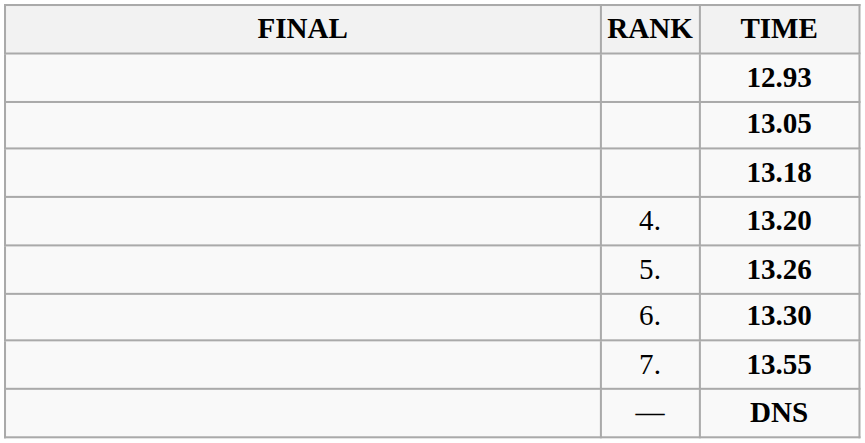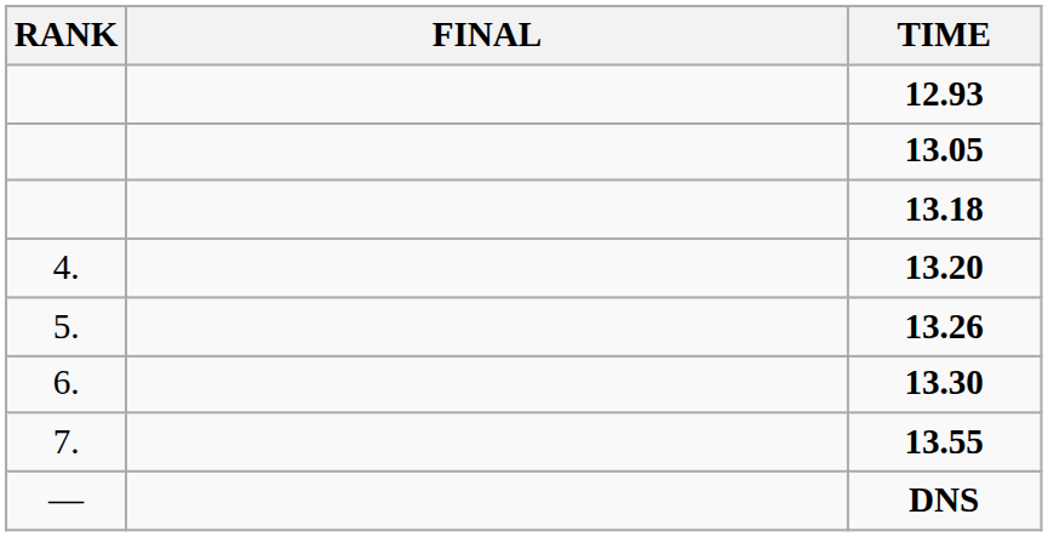 <table class="wikitable" style="border-collapse: collapse; font-size: 90%;">
 <tr>
+<th>RANK</th>
 <th style="width: 20em">FINAL</th>
-<th>RANK</th>
 <th style="width: 5em">TIME</th>
 </tr>
 <tr>
+<td align="center"></td>
 <td></td>
-<td align="center"></td>
 <td align="center"><strong>12.93</strong></td>
 </tr>
 <tr>
+<td align="center"></td>
 <td></td>
-<td align="center"></td>
 <td align="center"><strong>13.05</strong></td>
 </tr>
 <tr>
+<td align="center"></td>
 <td></td>
-<td align="center"></td>
 <td align="center"><strong>13.18</strong></td>
 </tr>
 <tr>
+<td align="center">4.</td>
 <td></td>
-<td align="center">4.</td>
 <td align="center"><strong>13.20</strong></td>
 </tr>
 <tr>
+<td align="center">5.</td>
 <td></td>
-<td align="center">5.</td>
 <td align="center"><strong>13.26</strong></td>
 </tr>
 <tr>
+<td align="center">6.</td>
 <td></td>
-<td align="center">6.</td>
 <td align="center"><strong>13.30</strong></td>
 </tr>
 <tr>
+<td align="center">7.</td>
 <td></td>
-<td align="center">7.</td>
 <td align="center"><strong>13.55</strong></td>
 </tr>
 <tr>
+<td align="center">—</td>
 <td></td>
-<td align="center">—</td>
 <td align="center"><strong>DNS</strong></td>
 </tr>
 </table>
